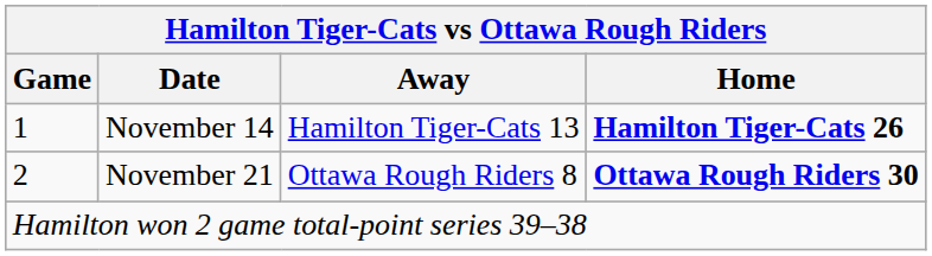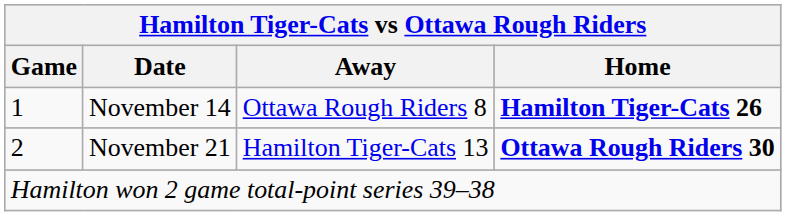 <table class="wikitable">
 <tr>
 <th colspan="4"><a href='#'>Hamilton Tiger-Cats</a> vs <a href='#'>Ottawa Rough Riders</a></th>
 </tr>
 <tr>
 <th>Game</th>
 <th>Date</th>
 <th>Away</th>
 <th>Home</th>
 </tr>
 <tr>
 <td>1</td>
 <td>November 14</td>
-<td><a href='#'>Hamilton Tiger-Cats</a> 13</td>
+<td><a href='#'>Ottawa Rough Riders</a> 8</td>
 <td><strong><a href='#'>Hamilton Tiger-Cats</a> 26</strong></td>
 </tr>
 <tr>
 <td>2</td>
 <td>November 21</td>
-<td><a href='#'>Ottawa Rough Riders</a> 8</td>
+<td><a href='#'>Hamilton Tiger-Cats</a> 13</td>
 <td><strong><a href='#'>Ottawa Rough Riders</a> 30</strong></td>
 </tr>
 <tr>
 <td colspan="4"><em>Hamilton won 2 game total-point series 39–38</em></td>
 </tr>
 </table>
